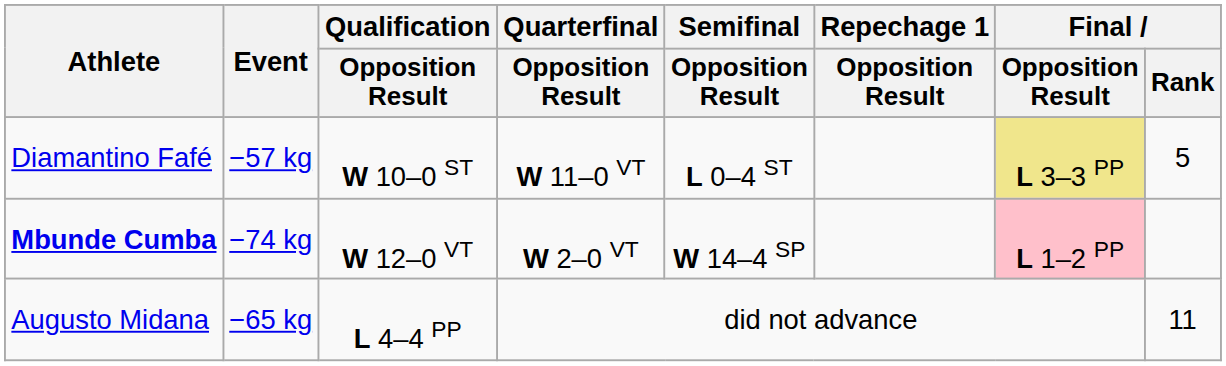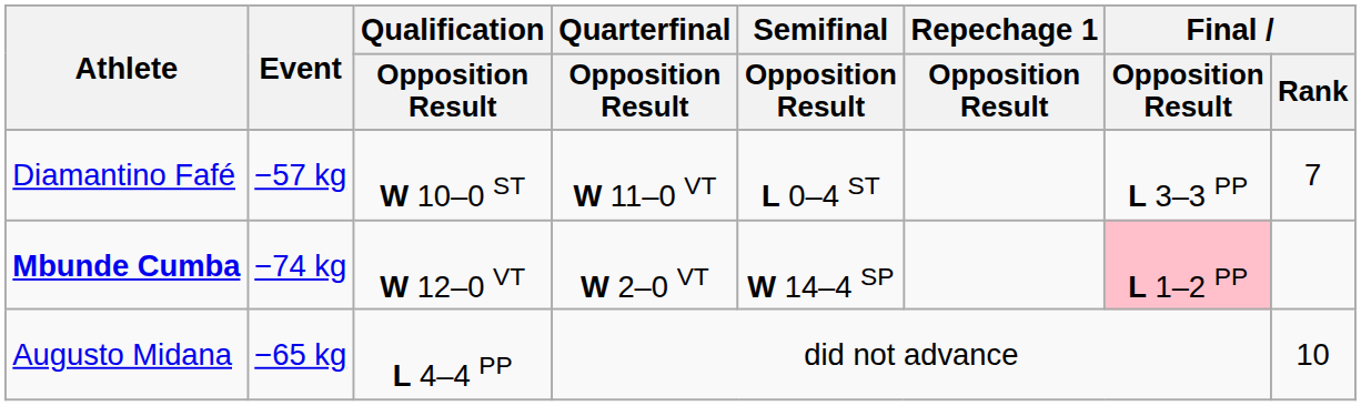 <table class="wikitable" style="font-size:90%">
 <tr>
 <th rowspan=2>Athlete</th>
 <th rowspan=2>Event</th>
 <th>Qualification</th>
 <th>Quarterfinal</th>
 <th>Semifinal</th>
 <th>Repechage 1</th>
 <th colspan=2>Final / </th>
 </tr>
 <tr style="font-size: 95%">
 <th>Opposition<br>Result</th>
 <th>Opposition<br>Result</th>
 <th>Opposition<br>Result</th>
 <th>Opposition<br>Result</th>
 <th>Opposition<br>Result</th>
 <th>Rank</th>
 </tr>
 <tr align=center>
 <td align=left><a href='#'>Diamantino Fafé</a></td>
 <td align=left><a href='#'>−57 kg</a></td>
 <td><br><strong>W</strong> 10–0 <sup>ST</sup></td>
 <td><br><strong>W</strong> 11–0 <sup>VT</sup></td>
 <td><br><strong>L</strong> 0–4 <sup>ST</sup></td>
 <td></td>
-<td style="background: khaki;"><br><strong>L</strong> 3–3 <sup>PP</sup></td>
-<td>5</td>
+<td><br><strong>L</strong> 3–3 <sup>PP</sup></td>
+<td>7</td>
 </tr>
 <tr align=center>
 <td align=left><strong><a href='#'>Mbunde Cumba</a></strong></td>
 <td align=left><a href='#'>−74 kg</a></td>
 <td><br><strong>W</strong> 12–0 <sup>VT</sup></td>
 <td><br><strong>W</strong> 2–0 <sup>VT</sup></td>
 <td><br><strong>W</strong> 14–4 <sup>SP</sup></td>
 <td></td>
 <td style="background: pink;"><br><strong>L</strong> 1–2 <sup>PP</sup></td>
 <td></td>
 </tr>
 <tr align=center>
 <td align=left><a href='#'>Augusto Midana</a></td>
 <td align=left><a href='#'>−65 kg</a></td>
 <td><br><strong>L</strong> 4–4 <sup>PP</sup></td>
 <td colspan=4>did not advance</td>
-<td>11</td>
+<td>10</td>
 </tr>
 </table>
